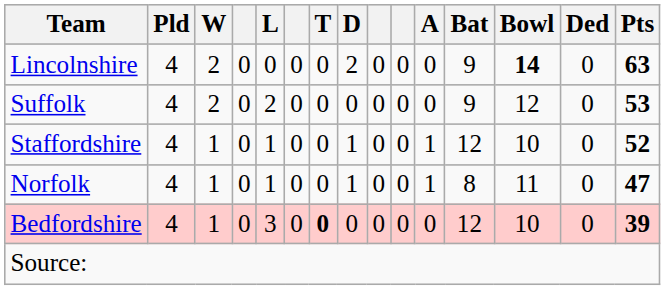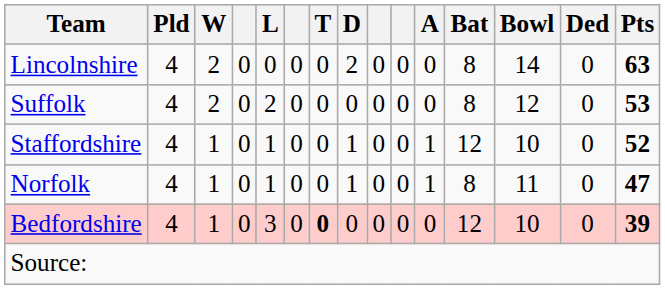 <table class="wikitable" style="text-align:center">
 <tr>
 <th>Team</th>
 <th>Pld</th>
 <th>W</th>
 <th></th>
 <th>L</th>
 <th></th>
 <th>T</th>
 <th>D</th>
 <th></th>
 <th></th>
 <th>A</th>
 <th>Bat</th>
 <th>Bowl</th>
 <th>Ded</th>
 <th>Pts</th>
 </tr>
 <tr>
 <td align=left><a href='#'>Lincolnshire</a></td>
 <td>4</td>
 <td>2</td>
 <td>0</td>
 <td>0</td>
 <td>0</td>
 <td>0</td>
 <td>2</td>
 <td>0</td>
 <td>0</td>
 <td>0</td>
-<td>9</td>
-<td><strong>14</strong></td>
+<td>8</td>
+<td>14</td>
 <td>0</td>
 <td><strong>63</strong></td>
 </tr>
 <tr>
 <td align=left><a href='#'>Suffolk</a></td>
 <td>4</td>
 <td>2</td>
 <td>0</td>
 <td>2</td>
 <td>0</td>
 <td>0</td>
 <td>0</td>
 <td>0</td>
 <td>0</td>
 <td>0</td>
-<td>9</td>
+<td>8</td>
 <td>12</td>
 <td>0</td>
 <td><strong>53</strong></td>
 </tr>
 <tr>
 <td align=left><a href='#'>Staffordshire</a></td>
 <td>4</td>
 <td>1</td>
 <td>0</td>
 <td>1</td>
 <td>0</td>
 <td>0</td>
 <td>1</td>
 <td>0</td>
 <td>0</td>
 <td>1</td>
 <td>12</td>
 <td>10</td>
 <td>0</td>
 <td><strong>52</strong></td>
 </tr>
 <tr>
 <td align=left><a href='#'>Norfolk</a></td>
 <td>4</td>
 <td>1</td>
 <td>0</td>
 <td>1</td>
 <td>0</td>
 <td>0</td>
 <td>1</td>
 <td>0</td>
 <td>0</td>
 <td>1</td>
 <td>8</td>
 <td>11</td>
 <td>0</td>
 <td><strong>47</strong></td>
 </tr>
 <tr style="background:#fcc">
 <td align=left><a href='#'>Bedfordshire</a></td>
 <td>4</td>
 <td>1</td>
 <td>0</td>
 <td>3</td>
 <td>0</td>
 <td><strong>0</strong></td>
 <td>0</td>
 <td>0</td>
 <td>0</td>
 <td>0</td>
 <td>12</td>
 <td>10</td>
 <td>0</td>
 <td><strong>39</strong></td>
 </tr>
 <tr>
 <td colspan=15 align="left">Source:</td>
 </tr>
 </table>
